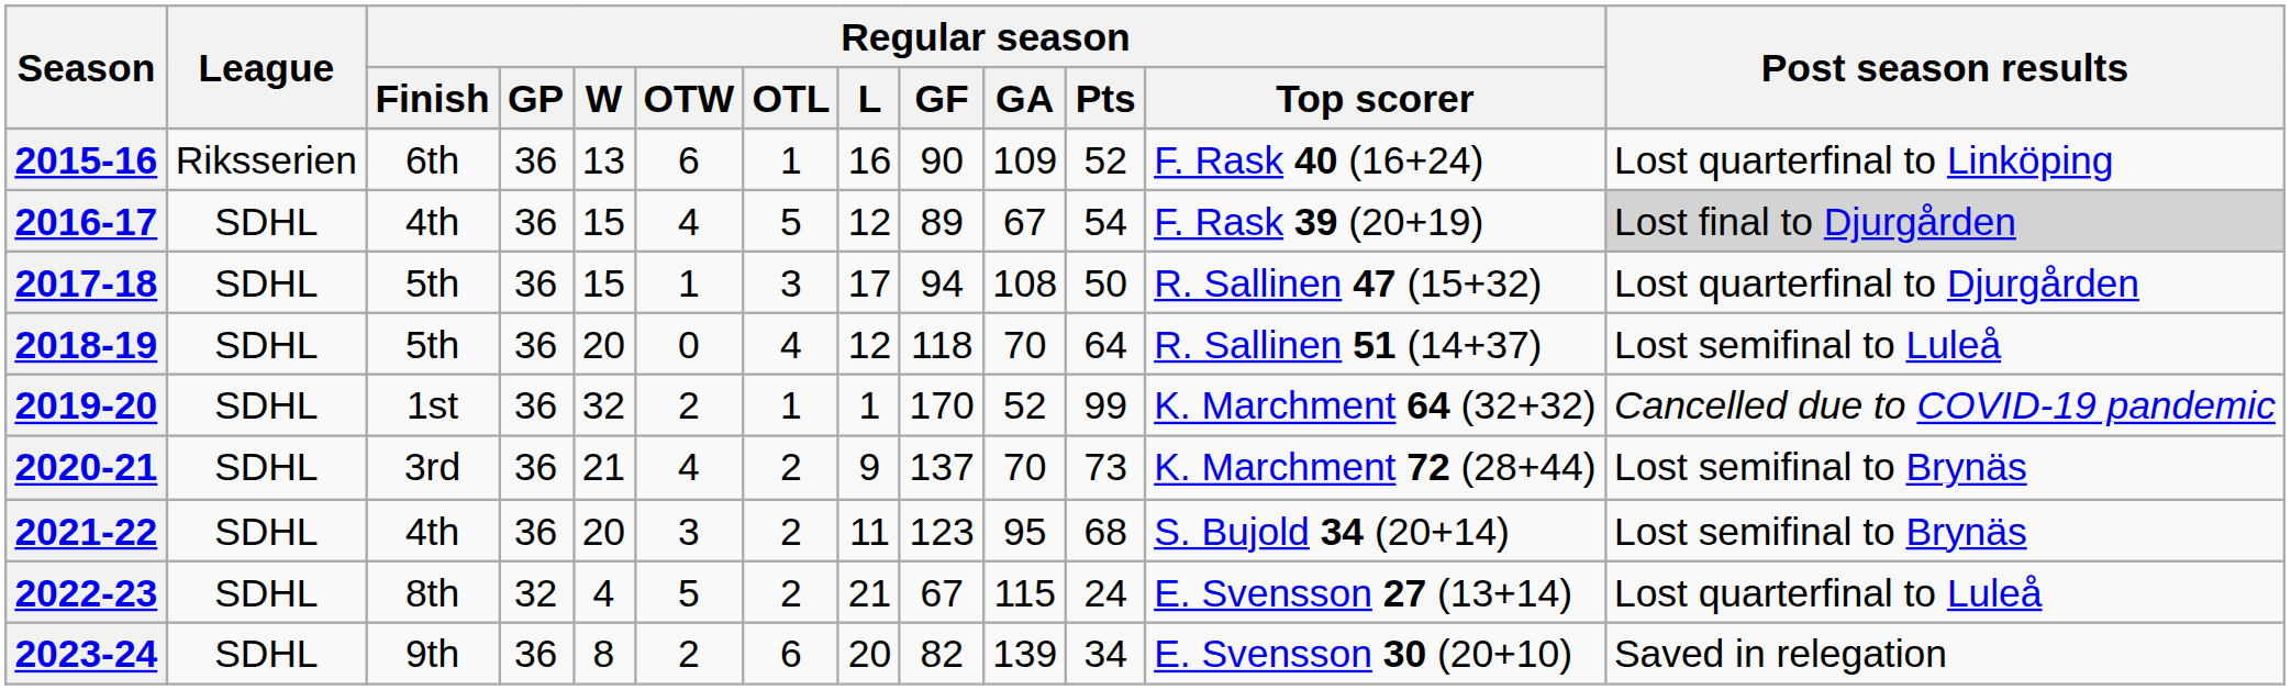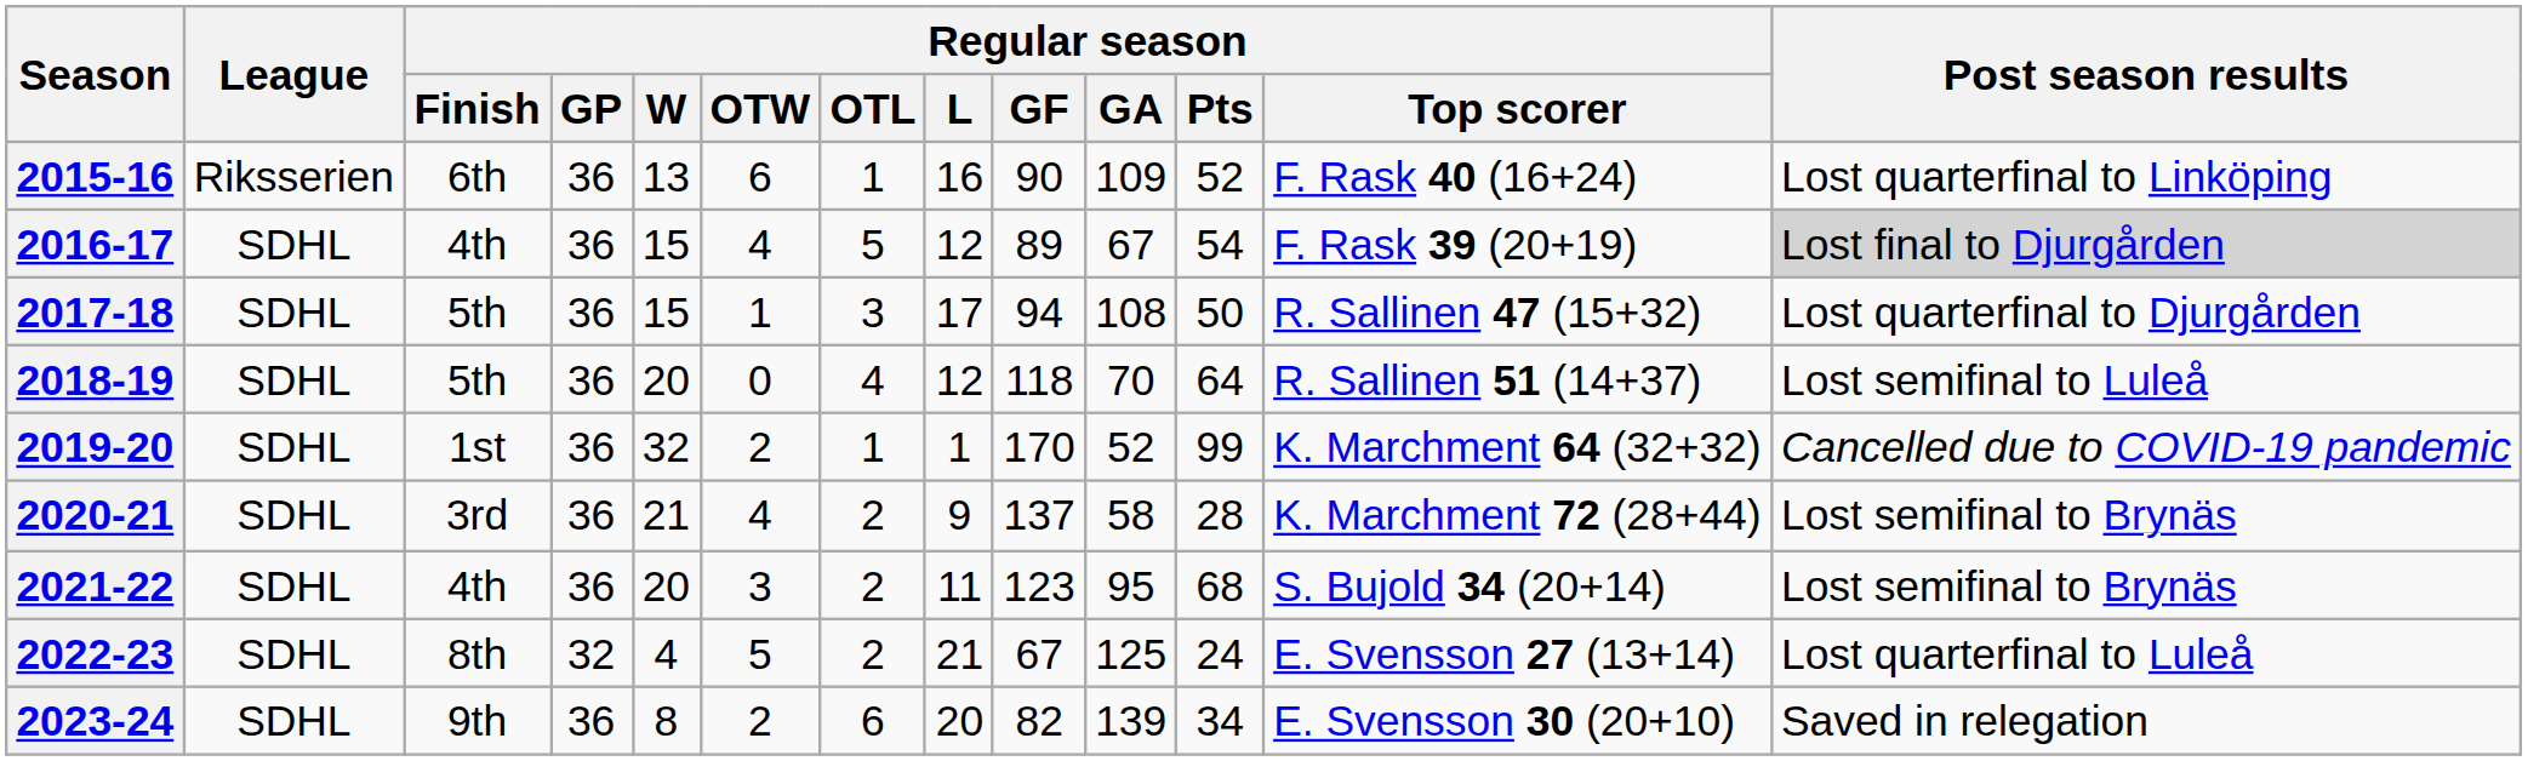 <table class="wikitable" style="text-align: center; font-size: 95%">
 <tr>
 <th rowspan="2">Season</th>
 <th rowspan="2">League</th>
 <th colspan="10">Regular season</th>
 <th rowspan="2">Post season results</th>
 </tr>
 <tr>
 <th>Finish</th>
 <th>GP</th>
 <th>W</th>
 <th>OTW</th>
 <th>OTL</th>
 <th>L</th>
 <th>GF</th>
 <th>GA</th>
 <th>Pts</th>
 <th>Top scorer</th>
 </tr>
 <tr>
 <th><a href='#'>2015-16</a></th>
 <td>Riksserien</td>
 <td>6th</td>
 <td>36</td>
 <td>13</td>
 <td>6</td>
 <td>1</td>
 <td>16</td>
 <td>90</td>
 <td>109</td>
 <td>52</td>
 <td align="left"> <a href='#'>F. Rask</a> <strong>40</strong> (16+24)</td>
 <td align="left">Lost quarterfinal to <a href='#'>Linköping</a></td>
 </tr>
 <tr>
 <th><a href='#'>2016-17</a></th>
 <td>SDHL</td>
 <td>4th</td>
 <td>36</td>
 <td>15</td>
 <td>4</td>
 <td>5</td>
 <td>12</td>
 <td>89</td>
 <td>67</td>
 <td>54</td>
 <td align="left"> <a href='#'>F. Rask</a> <strong>39</strong> (20+19)</td>
 <td align=left style="background:#D3D3D3">Lost final to <a href='#'>Djurgården</a></td>
 </tr>
 <tr>
 <th><a href='#'>2017-18</a></th>
 <td>SDHL</td>
 <td>5th</td>
 <td>36</td>
 <td>15</td>
 <td>1</td>
 <td>3</td>
 <td>17</td>
 <td>94</td>
 <td>108</td>
 <td>50</td>
 <td align="left"> <a href='#'>R. Sallinen</a> <strong>47</strong> (15+32)</td>
 <td align="left">Lost quarterfinal to <a href='#'>Djurgården</a></td>
 </tr>
 <tr>
 <th><a href='#'>2018-19</a></th>
 <td>SDHL</td>
 <td>5th</td>
 <td>36</td>
 <td>20</td>
 <td>0</td>
 <td>4</td>
 <td>12</td>
 <td>118</td>
 <td>70</td>
 <td>64</td>
 <td align="left"> <a href='#'>R. Sallinen</a> <strong>51</strong> (14+37)</td>
 <td align="left">Lost semifinal to <a href='#'>Luleå</a></td>
 </tr>
 <tr>
 <th><a href='#'>2019-20</a></th>
 <td>SDHL</td>
 <td>1st</td>
 <td>36</td>
 <td>32</td>
 <td>2</td>
 <td>1</td>
 <td>1</td>
 <td>170</td>
 <td>52</td>
 <td>99</td>
 <td align="left"> <a href='#'>K. Marchment</a> <strong>64</strong> (32+32)</td>
 <td align="left"><em>Cancelled due to <a href='#'>COVID-19 pandemic</a></em></td>
 </tr>
 <tr>
 <th><a href='#'>2020-21</a></th>
 <td>SDHL</td>
 <td>3rd</td>
 <td>36</td>
 <td>21</td>
 <td>4</td>
 <td>2</td>
 <td>9</td>
 <td>137</td>
-<td>70</td>
-<td>73</td>
+<td>58</td>
+<td>28</td>
 <td align="left"> <a href='#'>K. Marchment</a> <strong>72</strong> (28+44)</td>
 <td align="left">Lost semifinal to <a href='#'>Brynäs</a></td>
 </tr>
 <tr>
 <th><a href='#'>2021-22</a></th>
 <td>SDHL</td>
 <td>4th</td>
 <td>36</td>
 <td>20</td>
 <td>3</td>
 <td>2</td>
 <td>11</td>
 <td>123</td>
 <td>95</td>
 <td>68</td>
 <td align="left"> <a href='#'>S. Bujold</a> <strong>34</strong> (20+14)</td>
 <td align="left">Lost semifinal to <a href='#'>Brynäs</a></td>
 </tr>
 <tr>
 <th><a href='#'>2022-23</a></th>
 <td>SDHL</td>
 <td>8th</td>
 <td>32</td>
 <td>4</td>
 <td>5</td>
 <td>2</td>
 <td>21</td>
 <td>67</td>
-<td>115</td>
+<td>125</td>
 <td>24</td>
 <td align="left"> <a href='#'>E. Svensson</a> <strong>27</strong> (13+14)</td>
 <td align="left">Lost quarterfinal to <a href='#'>Luleå</a></td>
 </tr>
 <tr>
 <th><a href='#'>2023-24</a></th>
 <td>SDHL</td>
 <td>9th</td>
 <td>36</td>
 <td>8</td>
 <td>2</td>
 <td>6</td>
 <td>20</td>
 <td>82</td>
 <td>139</td>
 <td>34</td>
 <td align="left"> <a href='#'>E. Svensson</a> <strong>30</strong> (20+10)</td>
 <td align="left">Saved in relegation</td>
 </tr>
 </table>
